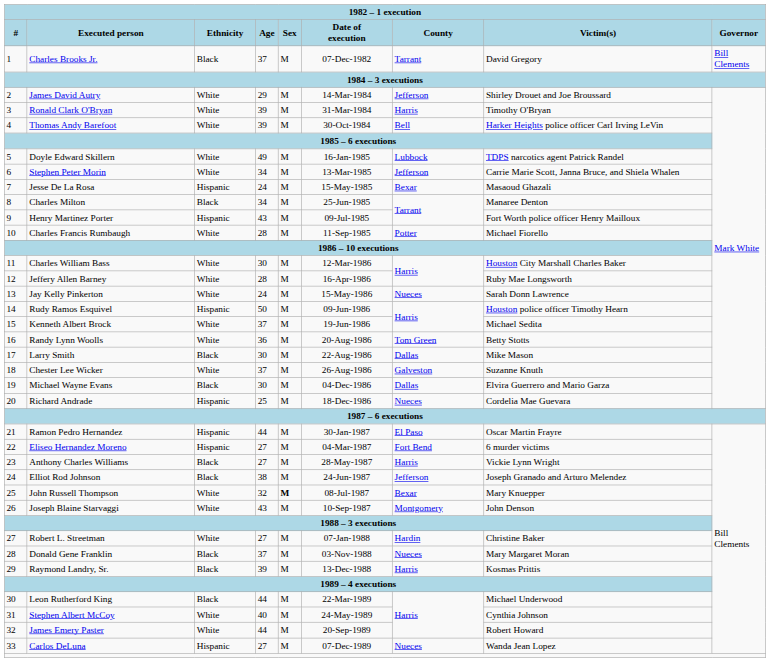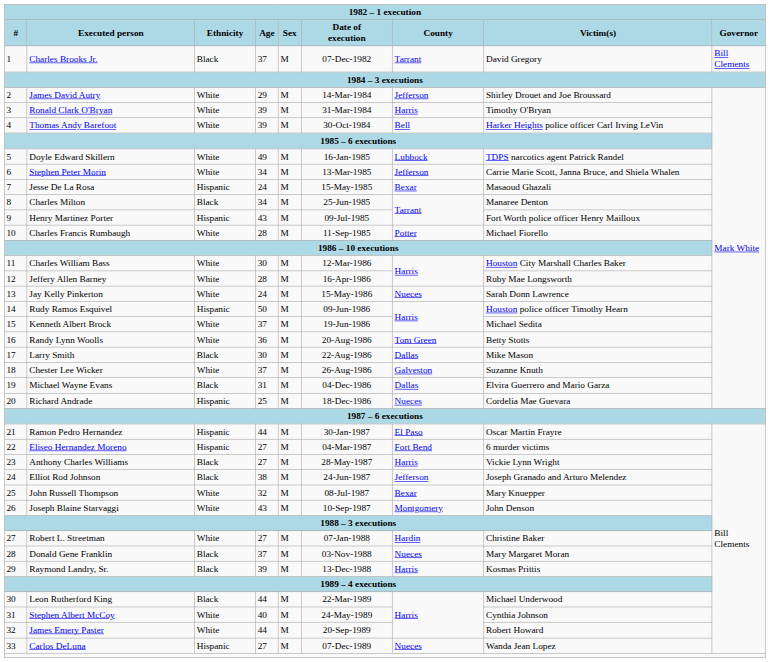 <table class="wikitable" style="font-size:95%; ">
 <tr>
 <th colspan="9" style="background-color:#ADD8E6">1982 – 1 execution</th>
 </tr>
 <tr>
 <th style="background-color:#ADD8E6" width="3%">#</th>
 <th style="background-color:#ADD8E6" width="22%">Executed person</th>
 <th style="background-color:#ADD8E6" width="8%">Ethnicity</th>
 <th style="background-color:#ADD8E6" width="3%">Age</th>
 <th style="background-color:#ADD8E6" width="3%">Sex</th>
 <th style="background-color:#ADD8E6" width="12%">Date of <br>execution</th>
 <th style="background-color:#ADD8E6" width="12%">County</th>
 <th style="background-color:#ADD8E6" width="30%">Victim(s)</th>
 <th style="background-color:#ADD8E6" width="30%">Governor<br></th>
 </tr>
 <tr>
 <td>1</td>
 <td><a href='#'>Charles Brooks Jr.</a></td>
 <td>Black</td>
 <td>37</td>
 <td>M</td>
 <td align=center>07-Dec-1982</td>
 <td><a href='#'>Tarrant</a></td>
 <td>David Gregory</td>
 <td><a href='#'>Bill Clements</a></td>
 </tr>
 <tr>
 <th colspan="9" style="background-color:#ADD8E6">1984 – 3 executions</th>
 </tr>
 <tr>
 <td>2</td>
 <td><a href='#'>James David Autry</a></td>
 <td>White</td>
 <td>29</td>
 <td>M</td>
 <td align=center>14-Mar-1984</td>
 <td><a href='#'>Jefferson</a></td>
 <td>Shirley Drouet and Joe Broussard</td>
 <td rowspan="21"><a href='#'>Mark White</a></td>
 </tr>
 <tr>
 <td>3</td>
 <td><a href='#'>Ronald Clark O'Bryan</a></td>
 <td>White</td>
 <td>39</td>
 <td>M</td>
 <td align=center>31-Mar-1984</td>
 <td><a href='#'>Harris</a></td>
 <td>Timothy O'Bryan</td>
 </tr>
 <tr>
 <td>4</td>
 <td><a href='#'>Thomas Andy Barefoot</a></td>
 <td>White</td>
 <td>39</td>
 <td>M</td>
 <td align=center>30-Oct-1984</td>
 <td><a href='#'>Bell</a></td>
 <td><a href='#'>Harker Heights</a> police officer Carl Irving LeVin</td>
 </tr>
 <tr>
 <th colspan="8" style="background-color:#ADD8E6">1985 – 6 executions</th>
 </tr>
 <tr>
 <td>5</td>
 <td>Doyle Edward Skillern</td>
 <td>White</td>
 <td>49</td>
 <td>M</td>
 <td align=center>16-Jan-1985</td>
 <td><a href='#'>Lubbock</a></td>
 <td><a href='#'>TDPS</a> narcotics agent Patrick Randel</td>
 </tr>
 <tr>
 <td>6</td>
 <td><a href='#'>Stephen Peter Morin</a></td>
 <td>White</td>
 <td>34</td>
 <td>M</td>
 <td align=center>13-Mar-1985</td>
 <td><a href='#'>Jefferson</a></td>
 <td>Carrie Marie Scott, Janna Bruce, and Shiela Whalen</td>
 </tr>
 <tr>
 <td>7</td>
 <td>Jesse De La Rosa</td>
 <td>Hispanic</td>
 <td>24</td>
 <td>M</td>
 <td align=center>15-May-1985</td>
 <td><a href='#'>Bexar</a></td>
 <td>Masaoud Ghazali</td>
 </tr>
 <tr>
 <td>8</td>
 <td>Charles Milton</td>
 <td>Black</td>
 <td>34</td>
 <td>M</td>
 <td align=center>25-Jun-1985</td>
 <td rowspan="2"><a href='#'>Tarrant</a></td>
 <td>Manaree Denton</td>
 </tr>
 <tr>
 <td>9</td>
 <td>Henry Martinez Porter</td>
 <td>Hispanic</td>
 <td>43</td>
 <td>M</td>
 <td align=center>09-Jul-1985</td>
 <td>Fort Worth police officer Henry Mailloux</td>
 </tr>
 <tr>
 <td>10</td>
 <td>Charles Francis Rumbaugh</td>
 <td>White</td>
 <td>28</td>
 <td>M</td>
 <td align=center>11-Sep-1985</td>
 <td><a href='#'>Potter</a></td>
 <td>Michael Fiorello</td>
 </tr>
 <tr>
 <th colspan="8" style="background-color:#ADD8E6">1986 – 10 executions</th>
 </tr>
 <tr>
 <td>11</td>
 <td>Charles William Bass</td>
 <td>White</td>
 <td>30</td>
 <td>M</td>
 <td align=center>12-Mar-1986</td>
 <td rowspan="2"><a href='#'>Harris</a></td>
 <td><a href='#'>Houston</a> City Marshall Charles Baker</td>
 </tr>
 <tr>
 <td>12</td>
 <td>Jeffery Allen Barney</td>
 <td>White</td>
 <td>28</td>
 <td>M</td>
 <td align=center>16-Apr-1986</td>
 <td>Ruby Mae Longsworth</td>
 </tr>
 <tr>
 <td>13</td>
 <td>Jay Kelly Pinkerton</td>
 <td>White</td>
 <td>24</td>
 <td>M</td>
 <td align=center>15-May-1986</td>
 <td><a href='#'>Nueces</a></td>
 <td>Sarah Donn Lawrence</td>
 </tr>
 <tr>
 <td>14</td>
 <td>Rudy Ramos Esquivel</td>
 <td>Hispanic</td>
 <td>50</td>
 <td>M</td>
 <td align=center>09-Jun-1986</td>
 <td rowspan="2"><a href='#'>Harris</a></td>
 <td><a href='#'>Houston</a> police officer Timothy Hearn</td>
 </tr>
 <tr>
 <td>15</td>
 <td>Kenneth Albert Brock</td>
 <td>White</td>
 <td>37</td>
 <td>M</td>
 <td align=center>19-Jun-1986</td>
 <td>Michael Sedita</td>
 </tr>
 <tr>
 <td>16</td>
 <td>Randy Lynn Woolls</td>
 <td>White</td>
 <td>36</td>
 <td>M</td>
 <td align=center>20-Aug-1986</td>
 <td><a href='#'>Tom Green</a></td>
 <td>Betty Stotts</td>
 </tr>
 <tr>
 <td>17</td>
 <td>Larry Smith</td>
 <td>Black</td>
 <td>30</td>
 <td>M</td>
 <td align=center>22-Aug-1986</td>
 <td><a href='#'>Dallas</a></td>
 <td>Mike Mason</td>
 </tr>
 <tr>
 <td>18</td>
 <td>Chester Lee Wicker</td>
 <td>White</td>
 <td>37</td>
 <td>M</td>
 <td align=center>26-Aug-1986</td>
 <td><a href='#'>Galveston</a></td>
 <td>Suzanne Knuth</td>
 </tr>
 <tr>
 <td>19</td>
 <td>Michael Wayne Evans</td>
 <td>Black</td>
-<td>30</td>
+<td>31</td>
 <td>M</td>
 <td align=center>04-Dec-1986</td>
 <td><a href='#'>Dallas</a></td>
 <td>Elvira Guerrero and Mario Garza</td>
 </tr>
 <tr>
 <td>20</td>
 <td>Richard Andrade</td>
 <td>Hispanic</td>
 <td>25</td>
 <td>M</td>
 <td align=center>18-Dec-1986</td>
 <td><a href='#'>Nueces</a></td>
 <td>Cordelia Mae Guevara</td>
 </tr>
 <tr>
 <th colspan="9" style="background-color:#ADD8E6">1987 – 6 executions</th>
 </tr>
 <tr>
 <td>21</td>
 <td>Ramon Pedro Hernandez</td>
 <td>Hispanic</td>
 <td>44</td>
 <td>M</td>
 <td align=center>30-Jan-1987</td>
 <td><a href='#'>El Paso</a></td>
 <td>Oscar Martin Frayre</td>
 <td rowspan="15">Bill Clements</td>
 </tr>
 <tr>
 <td>22</td>
 <td><a href='#'>Eliseo Hernandez Moreno</a></td>
 <td>Hispanic</td>
 <td>27</td>
 <td>M</td>
 <td align=center>04-Mar-1987</td>
 <td><a href='#'>Fort Bend</a></td>
 <td>6 murder victims</td>
 </tr>
 <tr>
 <td>23</td>
 <td>Anthony Charles Williams</td>
 <td>Black</td>
 <td>27</td>
 <td>M</td>
 <td align=center>28-May-1987</td>
 <td><a href='#'>Harris</a></td>
 <td>Vickie Lynn Wright</td>
 </tr>
 <tr>
 <td>24</td>
 <td>Elliot Rod Johnson</td>
 <td>Black</td>
 <td>38</td>
 <td>M</td>
 <td align=center>24-Jun-1987</td>
 <td><a href='#'>Jefferson</a></td>
 <td>Joseph Granado and Arturo Melendez</td>
 </tr>
 <tr>
 <td>25</td>
 <td>John Russell Thompson</td>
 <td>White</td>
 <td>32</td>
-<td><strong>M</strong></td>
+<td>M</td>
 <td align=center>08-Jul-1987</td>
 <td><a href='#'>Bexar</a></td>
 <td>Mary Knuepper</td>
 </tr>
 <tr>
 <td>26</td>
 <td>Joseph Blaine Starvaggi</td>
 <td>White</td>
 <td>43</td>
 <td>M</td>
 <td align=center>10-Sep-1987</td>
 <td><a href='#'>Montgomery</a></td>
 <td>John Denson</td>
 </tr>
 <tr>
 <th colspan="8" style="background-color:#ADD8E6">1988 – 3 executions</th>
 </tr>
 <tr>
 <td>27</td>
 <td>Robert L. Streetman</td>
 <td>White</td>
 <td>27</td>
 <td>M</td>
 <td align=center>07-Jan-1988</td>
 <td><a href='#'>Hardin</a></td>
 <td>Christine Baker</td>
 </tr>
 <tr>
 <td>28</td>
 <td>Donald Gene Franklin</td>
 <td>Black</td>
 <td>37</td>
 <td>M</td>
 <td align=center>03-Nov-1988</td>
 <td><a href='#'>Nueces</a></td>
 <td>Mary Margaret Moran</td>
 </tr>
 <tr>
 <td>29</td>
 <td>Raymond Landry, Sr.</td>
 <td>Black</td>
 <td>39</td>
 <td>M</td>
 <td align=center>13-Dec-1988</td>
 <td><a href='#'>Harris</a></td>
 <td>Kosmas Prittis</td>
 </tr>
 <tr>
 <th colspan="8" style="background-color:#ADD8E6">1989 – 4 executions</th>
 </tr>
 <tr>
 <td>30</td>
 <td>Leon Rutherford King</td>
 <td>Black</td>
 <td>44</td>
 <td>M</td>
 <td align=center>22-Mar-1989</td>
 <td rowspan="3"><a href='#'>Harris</a></td>
 <td>Michael Underwood</td>
 </tr>
 <tr>
 <td>31</td>
 <td><a href='#'>Stephen Albert McCoy</a></td>
 <td>White</td>
 <td>40</td>
 <td>M</td>
 <td align=center>24-May-1989</td>
 <td>Cynthia Johnson</td>
 </tr>
 <tr>
 <td>32</td>
 <td><a href='#'>James Emery Paster</a></td>
 <td>White</td>
 <td>44</td>
 <td>M</td>
 <td align=center>20-Sep-1989</td>
 <td>Robert Howard</td>
 </tr>
 <tr>
 <td>33</td>
 <td><a href='#'>Carlos DeLuna</a></td>
 <td>Hispanic</td>
 <td>27</td>
 <td>M</td>
 <td align=center>07-Dec-1989</td>
 <td><a href='#'>Nueces</a></td>
 <td>Wanda Jean Lopez</td>
 </tr>
 <tr>
 <td colspan="9"></td>
 </tr>
 </table>
